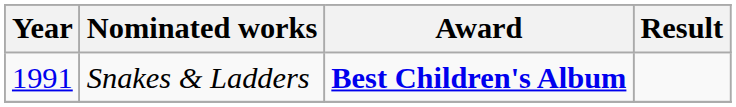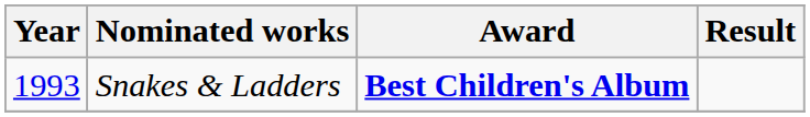 <table class="wikitable">
 <tr>
 <th>Year</th>
 <th>Nominated works</th>
 <th>Award</th>
 <th>Result</th>
 </tr>
 <tr>
-<td><a href='#'>1991</a></td>
+<td><a href='#'>1993</a></td>
 <td><em>Snakes & Ladders</em></td>
 <td><strong><a href='#'>Best Children's Album</a></strong></td>
 <td></td>
 </tr>
 <tr>
 </tr>
 </table>
